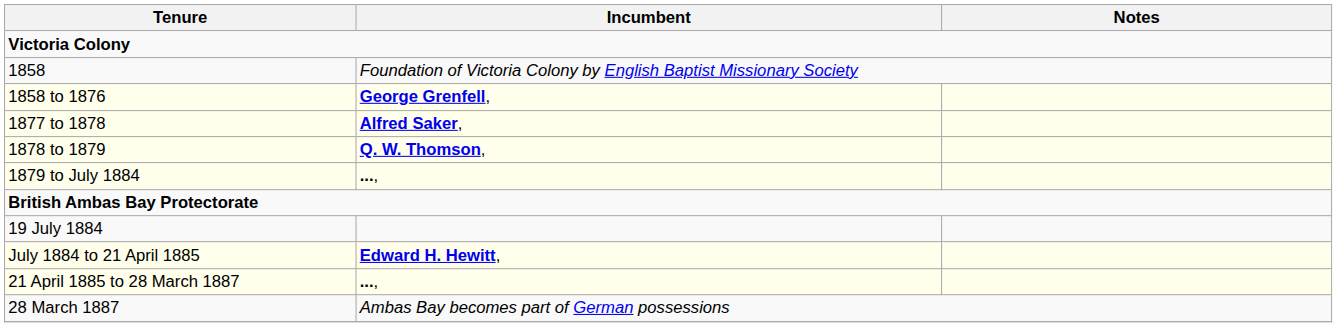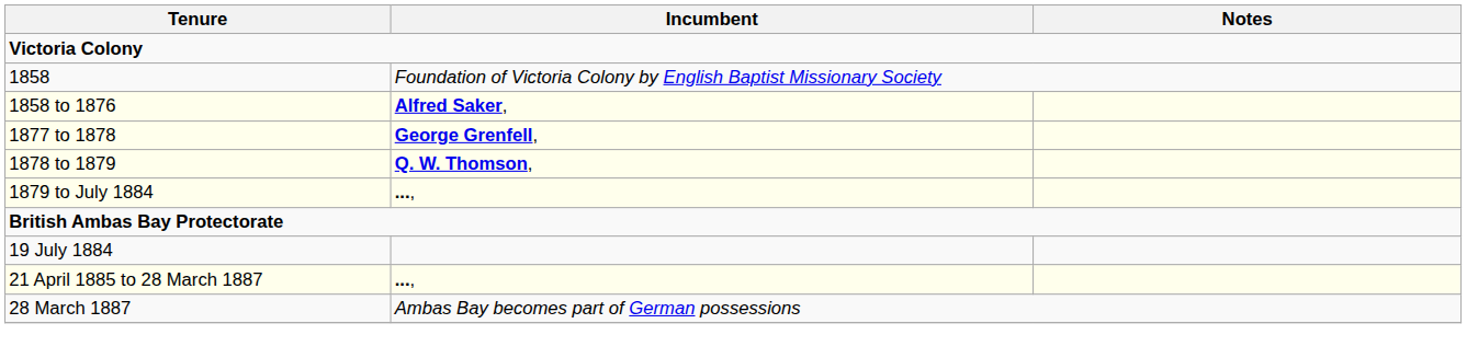 <table class="wikitable">
 <tr align=left>
 <th width="18%">Tenure</th>
 <th width="30%">Incumbent</th>
 <th width="20%">Notes</th>
 </tr>
 <tr valign=top>
 <td colspan=3><strong>Victoria Colony</strong></td>
 </tr>
 <tr valign=top>
 <td>1858</td>
 <td colspan=2><em>Foundation of Victoria Colony by <a href='#'>English Baptist Missionary Society</a></em></td>
 </tr>
 <tr valign=top bgcolor="#ffffec">
 <td>1858 to 1876</td>
-<td><strong><a href='#'>George Grenfell</a></strong>, </td>
+<td><strong><a href='#'>Alfred Saker</a></strong>, </td>
 <td> </td>
 </tr>
 <tr valign=top bgcolor="#ffffec">
 <td>1877 to 1878</td>
-<td><strong><a href='#'>Alfred Saker</a></strong>, </td>
+<td><strong><a href='#'>George Grenfell</a></strong>, </td>
 <td> </td>
 </tr>
 <tr valign=top bgcolor="#ffffec">
 <td>1878 to 1879</td>
 <td><strong><a href='#'>Q. W. Thomson</a></strong>, </td>
 <td> </td>
 </tr>
 <tr valign=top bgcolor="#ffffec">
 <td>1879 to July 1884</td>
 <td><strong>...</strong>, </td>
 <td> </td>
 </tr>
 <tr valign=top>
 <td colspan=3><strong>British Ambas Bay Protectorate</strong></td>
 </tr>
 <tr valign=top>
 <td>19 July 1884</td>
 <td> </td>
 <td> </td>
 </tr>
 <tr valign=top bgcolor="#ffffec">
-<td>July 1884 to 21 April 1885</td>
-<td><strong><a href='#'>Edward H. Hewitt</a></strong>, </td>
-<td> </td>
-</tr>
-<tr valign=top bgcolor="#ffffec">
 <td>21 April 1885 to 28 March 1887</td>
 <td><strong>...</strong>, </td>
 <td> </td>
 </tr>
 <tr valign=top>
 <td>28 March 1887</td>
 <td colspan=2><em>Ambas Bay becomes part of <a href='#'>German</a> possessions</em></td>
 </tr>
 <tr valign=top>
 </tr>
 </table>
